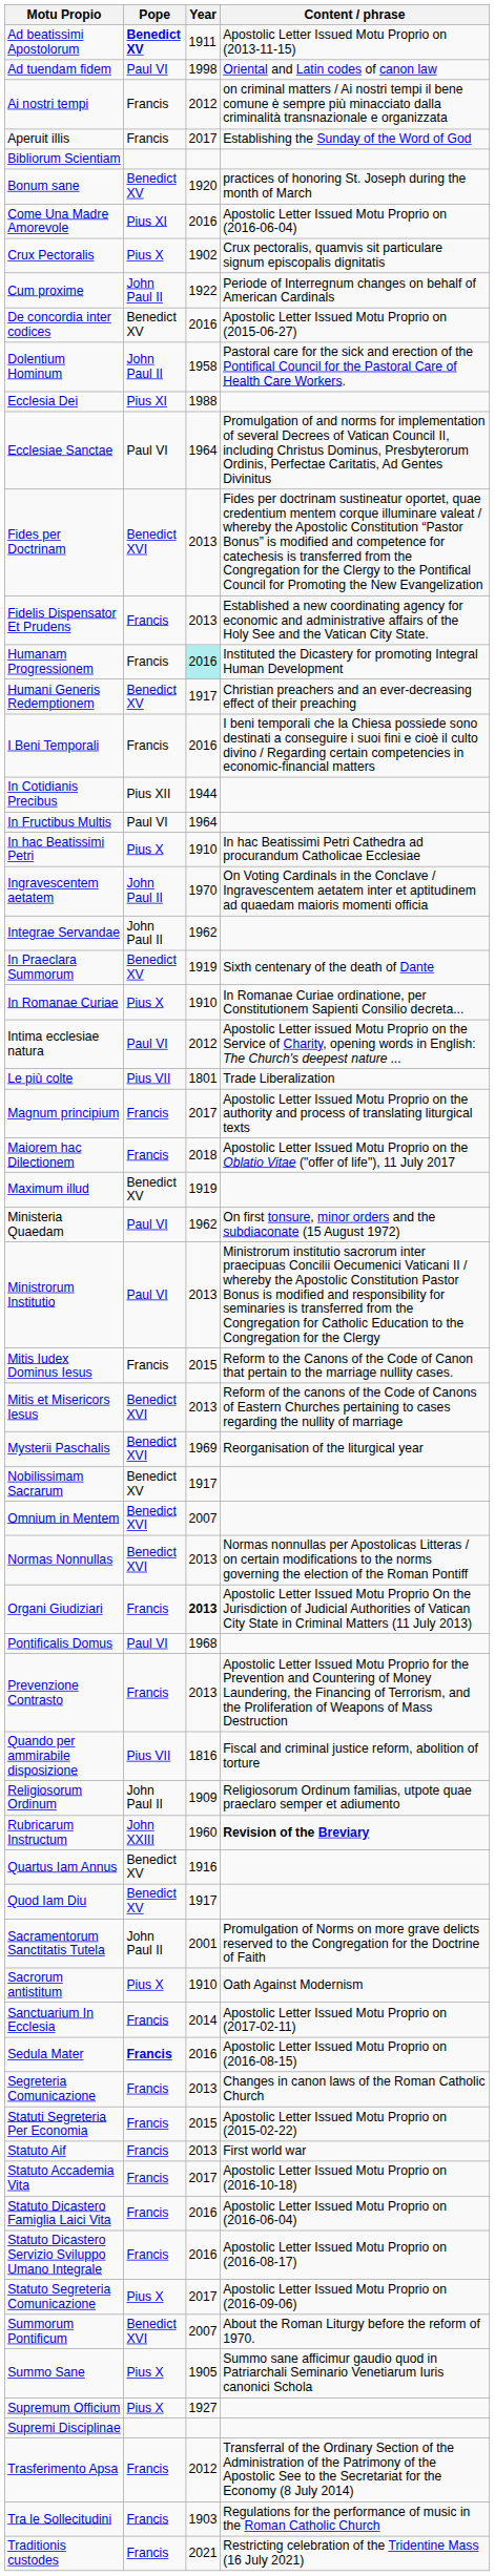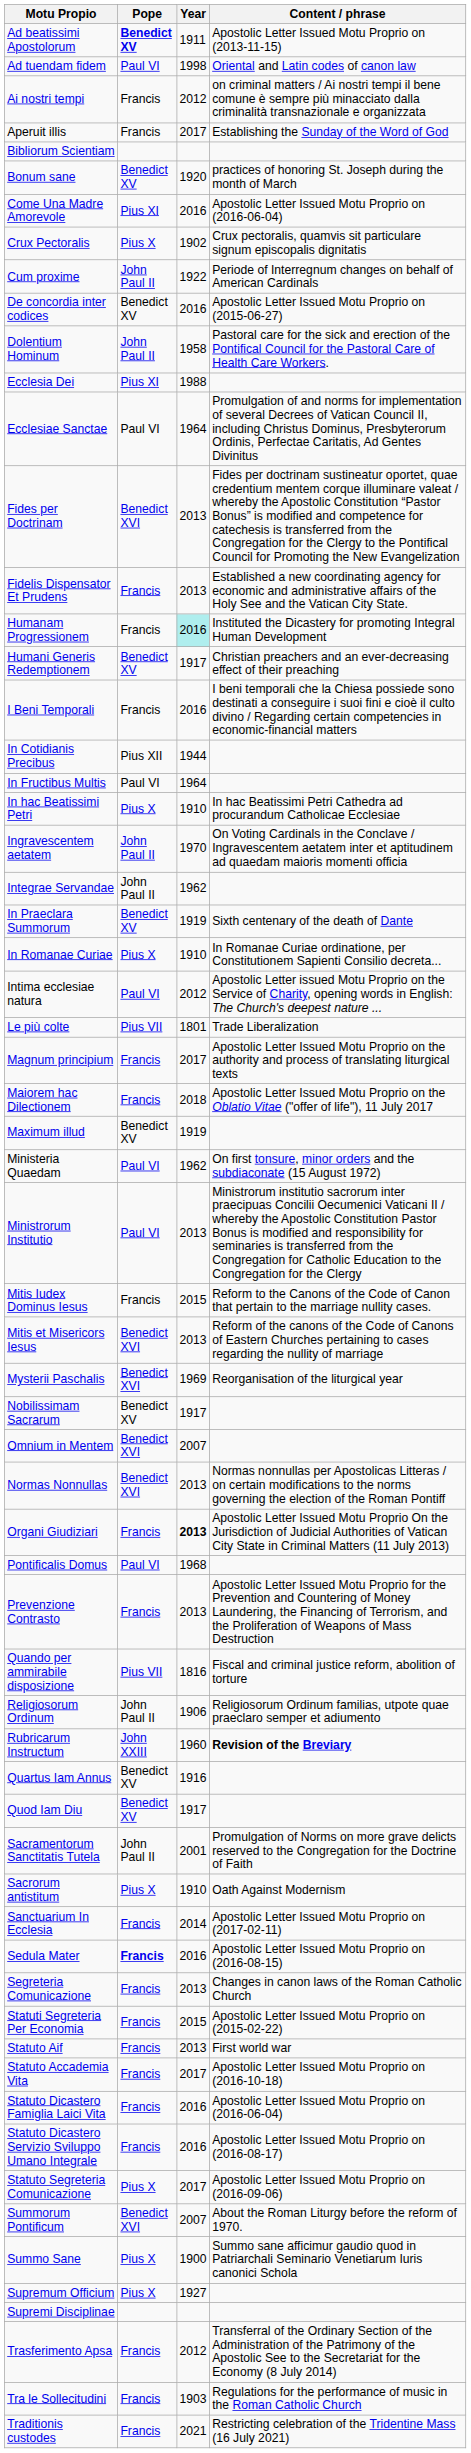 <table class="wikitable sortable">
 <tr>
 <th>Motu Propio</th>
 <th>Pope</th>
 <th>Year</th>
 <th>Content / phrase</th>
 </tr>
 <tr>
 <td><a href='#'>Ad beatissimi Apostolorum</a></td>
 <td><strong><a href='#'>Benedict XV</a></strong></td>
 <td>1911</td>
 <td>Apostolic Letter Issued Motu Proprio on (2013-11-15)</td>
 </tr>
 <tr>
 <td><a href='#'>Ad tuendam fidem</a></td>
 <td><a href='#'>Paul VI</a></td>
 <td>1998</td>
 <td><a href='#'>Oriental</a> and <a href='#'>Latin codes</a> of <a href='#'>canon law</a></td>
 </tr>
 <tr>
 <td><a href='#'>Ai nostri tempi </a></td>
 <td>Francis</td>
 <td>2012</td>
 <td>on criminal matters / Ai nostri tempi il bene comune è sempre più minacciato dalla criminalità transnazionale e organizzata</td>
 </tr>
 <tr>
 <td>Aperuit illis</td>
 <td>Francis</td>
 <td>2017</td>
 <td>Establishing the <a href='#'>Sunday of the Word of God</a></td>
 </tr>
 <tr>
 <td><a href='#'>Bibliorum Scientiam</a></td>
 <td></td>
 <td></td>
 <td></td>
 </tr>
 <tr>
 <td><a href='#'>Bonum sane</a></td>
 <td><a href='#'>Benedict XV</a></td>
 <td>1920</td>
 <td>practices of honoring St. Joseph during the month of March</td>
 </tr>
 <tr>
 <td><a href='#'>Come Una Madre Amorevole</a></td>
 <td><a href='#'>Pius XI</a></td>
 <td>2016</td>
 <td>Apostolic Letter Issued Motu Proprio on (2016-06-04)</td>
 </tr>
 <tr>
 <td><a href='#'>Crux Pectoralis</a></td>
 <td><a href='#'>Pius X</a></td>
 <td>1902</td>
 <td>Crux pectoralis, quamvis sit particulare signum episcopalis dignitatis</td>
 </tr>
 <tr>
 <td><a href='#'>Cum proxime</a></td>
 <td><a href='#'>John Paul II</a></td>
 <td>1922</td>
 <td>Periode of Interregnum changes on behalf of American Cardinals</td>
 </tr>
 <tr>
 <td><a href='#'>De concordia inter codices</a></td>
 <td>Benedict XV</td>
 <td>2016</td>
 <td>Apostolic Letter Issued Motu Proprio on (2015-06-27)</td>
 </tr>
 <tr>
 <td><a href='#'>Dolentium Hominum</a></td>
 <td><a href='#'>John Paul II</a></td>
 <td>1958</td>
 <td>Pastoral care for the sick and erection of the <a href='#'>Pontifical Council for the Pastoral Care of Health Care Workers</a>.</td>
 </tr>
 <tr>
 <td><a href='#'>Ecclesia Dei</a></td>
 <td><a href='#'>Pius XI</a></td>
 <td>1988</td>
 <td></td>
 </tr>
 <tr>
 <td><a href='#'>Ecclesiae Sanctae</a></td>
 <td>Paul VI</td>
 <td>1964</td>
 <td>Promulgation of and norms for implementation of several Decrees of Vatican Council II, including Christus Dominus, Presbyterorum Ordinis, Perfectae Caritatis, Ad Gentes Divinitus </td>
 </tr>
 <tr>
 <td><a href='#'>Fides per Doctrinam</a></td>
 <td><a href='#'>Benedict XVI</a></td>
 <td>2013</td>
 <td>Fides per doctrinam sustineatur oportet, quae credentium mentem corque illuminare valeat / whereby the Apostolic Constitution “Pastor Bonus” is modified and competence for catechesis is transferred from the Congregation for the Clergy to the Pontifical Council for Promoting the New Evangelization</td>
 </tr>
 <tr>
 <td><a href='#'>Fidelis Dispensator Et Prudens</a></td>
 <td><a href='#'>Francis</a></td>
 <td>2013</td>
 <td>Established a new coordinating agency for economic and administrative affairs of the Holy See and the Vatican City State.</td>
 </tr>
 <tr>
 <td><a href='#'>Humanam Progressionem</a></td>
 <td>Francis</td>
 <td style="background: paleturquoise;">2016</td>
 <td>Instituted the Dicastery for promoting Integral Human Development</td>
 </tr>
 <tr>
 <td><a href='#'>Humani Generis Redemptionem</a></td>
 <td><a href='#'>Benedict XV</a></td>
 <td>1917</td>
 <td>Christian preachers and an ever-decreasing effect of their preaching</td>
 </tr>
 <tr>
 <td><a href='#'>I Beni Temporali</a></td>
 <td>Francis</td>
 <td>2016</td>
 <td>I beni temporali che la Chiesa possiede sono destinati a conseguire i suoi fini e cioè il culto divino / Regarding certain competencies in economic-financial matters</td>
 </tr>
 <tr>
 <td><a href='#'>In Cotidianis Precibus</a></td>
 <td>Pius XII</td>
 <td>1944</td>
 <td></td>
 </tr>
 <tr>
 <td><a href='#'>In Fructibus Multis</a></td>
 <td>Paul VI</td>
 <td>1964</td>
 <td></td>
 </tr>
 <tr>
 <td><a href='#'>In hac Beatissimi Petri</a></td>
 <td><a href='#'>Pius X</a></td>
 <td>1910</td>
 <td>In hac Beatissimi Petri Cathedra ad procurandum Catholicae Ecclesiae</td>
 </tr>
 <tr>
 <td><a href='#'>Ingravescentem aetatem</a></td>
 <td><a href='#'>John Paul II</a></td>
 <td>1970</td>
 <td>On Voting Cardinals in the Conclave / Ingravescentem aetatem inter et aptitudinem ad quaedam maioris momenti officia</td>
 </tr>
 <tr>
 <td><a href='#'>Integrae Servandae</a></td>
 <td>John Paul II</td>
 <td>1962</td>
 <td></td>
 </tr>
 <tr>
 <td><a href='#'>In Praeclara Summorum</a></td>
 <td><a href='#'>Benedict XV</a></td>
 <td>1919</td>
 <td>Sixth centenary of the death of <a href='#'>Dante</a></td>
 </tr>
 <tr>
 <td><a href='#'>In Romanae Curiae</a></td>
 <td><a href='#'>Pius X</a></td>
 <td>1910</td>
 <td>In Romanae Curiae ordinatione, per Constitutionem Sapienti Consilio decreta...</td>
 </tr>
 <tr>
 <td>Intima ecclesiae natura</td>
 <td><a href='#'>Paul VI</a></td>
 <td>2012</td>
 <td>Apostolic Letter issued Motu Proprio on the Service of <a href='#'>Charity</a>, opening words in English: <em>The Church's deepest nature ...</em></td>
 </tr>
 <tr>
 <td><a href='#'>Le più colte</a></td>
 <td><a href='#'>Pius VII</a></td>
 <td>1801</td>
 <td>Trade Liberalization</td>
 </tr>
 <tr>
 <td><a href='#'>Magnum principium</a></td>
 <td><a href='#'>Francis</a></td>
 <td>2017</td>
 <td>Apostolic Letter Issued Motu Proprio on the authority and process of translating liturgical texts </td>
 </tr>
 <tr>
 <td><a href='#'>Maiorem hac Dilectionem</a></td>
 <td><a href='#'>Francis</a></td>
 <td>2018</td>
 <td>Apostolic Letter Issued Motu Proprio on the <em><a href='#'>Oblatio Vitae</a></em> ("offer of life"), 11 July 2017 </td>
 </tr>
 <tr>
 <td><a href='#'>Maximum illud</a></td>
 <td>Benedict XV</td>
 <td>1919 </td>
 <td></td>
 </tr>
 <tr>
 <td>Ministeria Quaedam</td>
 <td><a href='#'>Paul VI</a></td>
 <td>1962</td>
 <td>On first <a href='#'>tonsure</a>, <a href='#'>minor orders</a> and the <a href='#'>subdiaconate</a> (15 August 1972) </td>
 </tr>
 <tr>
 <td><a href='#'>Ministrorum Institutio</a></td>
 <td><a href='#'>Paul VI</a></td>
 <td>2013</td>
 <td>Ministrorum institutio sacrorum inter praecipuas Concilii Oecumenici Vaticani II / whereby the Apostolic Constitution Pastor Bonus is modified and responsibility for seminaries is transferred from the Congregation for Catholic Education to the Congregation for the Clergy</td>
 </tr>
 <tr>
 <td><a href='#'>Mitis Iudex Dominus Iesus</a></td>
 <td>Francis</td>
 <td>2015</td>
 <td>Reform to the Canons of the Code of Canon that pertain to the marriage nullity cases.</td>
 </tr>
 <tr>
 <td><a href='#'>Mitis et Misericors Iesus</a></td>
 <td><a href='#'>Benedict XVI</a></td>
 <td>2013</td>
 <td>Reform of the canons of the Code of Canons of Eastern Churches pertaining to cases regarding the nullity of marriage</td>
 </tr>
 <tr>
 <td><a href='#'>Mysterii Paschalis</a></td>
 <td><a href='#'>Benedict XVI</a></td>
 <td>1969</td>
 <td>Reorganisation of the liturgical year</td>
 </tr>
 <tr>
 <td><a href='#'>Nobilissimam Sacrarum</a></td>
 <td>Benedict XV</td>
 <td>1917</td>
 <td></td>
 </tr>
 <tr>
 <td><a href='#'>Omnium in Mentem</a></td>
 <td><a href='#'>Benedict XVI</a></td>
 <td>2007</td>
 <td></td>
 </tr>
 <tr>
 <td><a href='#'>Normas Nonnullas</a></td>
 <td><a href='#'>Benedict XVI</a></td>
 <td>2013</td>
 <td>Normas nonnullas per Apostolicas Litteras / on certain modifications to the norms governing the election of the Roman Pontiff</td>
 </tr>
 <tr>
 <td><a href='#'>Organi Giudiziari</a></td>
 <td><a href='#'>Francis</a></td>
 <td><strong>2013</strong></td>
 <td>Apostolic Letter Issued Motu Proprio On the Jurisdiction of Judicial Authorities of Vatican City State in Criminal Matters (11 July 2013)</td>
 </tr>
 <tr>
 <td><a href='#'>Pontificalis Domus</a></td>
 <td><a href='#'>Paul VI</a></td>
 <td>1968</td>
 <td></td>
 </tr>
 <tr>
 <td><a href='#'>Prevenzione Contrasto</a></td>
 <td><a href='#'>Francis</a></td>
 <td>2013</td>
 <td>Apostolic Letter Issued Motu Proprio for the Prevention and Countering of Money Laundering, the Financing of Terrorism, and the Proliferation of Weapons of Mass Destruction</td>
 </tr>
 <tr>
 <td><a href='#'>Quando per ammirabile disposizione</a></td>
 <td><a href='#'>Pius VII</a></td>
 <td>1816</td>
 <td>Fiscal and criminal justice reform, abolition of torture</td>
 </tr>
 <tr>
 <td><a href='#'>Religiosorum Ordinum</a></td>
 <td>John Paul II</td>
-<td>1909</td>
+<td>1906</td>
 <td>Religiosorum Ordinum familias, utpote quae praeclaro semper et adiumento</td>
 </tr>
 <tr>
 <td><a href='#'>Rubricarum Instructum</a></td>
 <td><a href='#'>John XXIII</a></td>
 <td>1960</td>
 <td><strong>Revision of the <a href='#'>Breviary</a></strong></td>
 </tr>
 <tr>
 <td><a href='#'>Quartus Iam Annus</a></td>
 <td>Benedict XV</td>
 <td>1916 </td>
 <td></td>
 </tr>
 <tr>
 <td><a href='#'>Quod Iam Diu</a></td>
 <td><a href='#'>Benedict XV</a></td>
 <td>1917</td>
 <td></td>
 </tr>
 <tr>
 <td><a href='#'>Sacramentorum Sanctitatis Tutela</a></td>
 <td>John Paul II</td>
 <td>2001</td>
 <td>Promulgation of Norms on more grave delicts reserved to the Congregation for the Doctrine of Faith</td>
 </tr>
 <tr>
 <td><a href='#'>Sacrorum antistitum</a></td>
 <td><a href='#'>Pius X</a></td>
 <td>1910</td>
 <td>Oath Against Modernism</td>
 </tr>
 <tr>
 <td><a href='#'>Sanctuarium In Ecclesia</a></td>
 <td><a href='#'>Francis</a></td>
 <td>2014</td>
 <td>Apostolic Letter Issued Motu Proprio on (2017-02-11)</td>
 </tr>
 <tr>
 <td><a href='#'>Sedula Mater</a></td>
 <td><strong><a href='#'>Francis</a></strong></td>
 <td>2016</td>
 <td>Apostolic Letter Issued Motu Proprio on (2016-08-15)</td>
 </tr>
 <tr>
 <td><a href='#'>Segreteria Comunicazione</a></td>
 <td><a href='#'>Francis</a></td>
 <td>2013</td>
 <td>Changes in canon laws of the Roman Catholic Church</td>
 </tr>
 <tr>
 <td><a href='#'>Statuti Segreteria Per Economia</a></td>
 <td><a href='#'>Francis</a></td>
 <td>2015</td>
 <td>Apostolic Letter Issued Motu Proprio on (2015-02-22)</td>
 </tr>
 <tr>
 <td><a href='#'>Statuto Aif</a></td>
 <td><a href='#'>Francis</a></td>
 <td>2013</td>
 <td>First world war</td>
 </tr>
 <tr>
 <td><a href='#'>Statuto Accademia Vita</a></td>
 <td><a href='#'>Francis</a></td>
 <td>2017</td>
 <td>Apostolic Letter Issued Motu Proprio on (2016-10-18)</td>
 </tr>
 <tr>
 <td><a href='#'>Statuto Dicastero Famiglia Laici Vita</a></td>
 <td><a href='#'>Francis</a></td>
 <td>2016</td>
 <td>Apostolic Letter Issued Motu Proprio on (2016-06-04)</td>
 </tr>
 <tr>
 <td><a href='#'>Statuto Dicastero Servizio Sviluppo Umano Integrale</a></td>
 <td><a href='#'>Francis</a></td>
 <td>2016</td>
 <td>Apostolic Letter Issued Motu Proprio on (2016-08-17)</td>
 </tr>
 <tr>
 <td><a href='#'>Statuto Segreteria Comunicazione</a></td>
 <td><a href='#'>Pius X</a></td>
 <td>2017</td>
 <td>Apostolic Letter Issued Motu Proprio on (2016-09-06)</td>
 </tr>
 <tr>
 <td><a href='#'>Summorum Pontificum</a></td>
 <td><a href='#'>Benedict XVI</a></td>
 <td>2007</td>
 <td>About the Roman Liturgy before the reform of 1970.</td>
 </tr>
 <tr>
 <td><a href='#'>Summo Sane</a></td>
 <td><a href='#'>Pius X</a></td>
-<td>1905</td>
+<td>1900</td>
 <td>Summo sane afficimur gaudio quod in Patriarchali Seminario Venetiarum Iuris canonici Schola</td>
 </tr>
 <tr>
 <td><a href='#'>Supremum Officium</a></td>
 <td><a href='#'>Pius X</a></td>
 <td>1927</td>
 <td></td>
 </tr>
 <tr>
 <td><a href='#'>Supremi Disciplinae</a></td>
 <td></td>
 <td></td>
 <td></td>
 </tr>
 <tr>
 <td><a href='#'>Trasferimento Apsa</a></td>
 <td><a href='#'>Francis</a></td>
 <td>2012</td>
 <td>Transferral of the Ordinary Section of the Administration of the Patrimony of the Apostolic See to the Secretariat for the Economy (8 July 2014) </td>
 </tr>
 <tr>
 <td><a href='#'>Tra le Sollecitudini</a></td>
 <td><a href='#'>Francis</a></td>
 <td>1903</td>
 <td>Regulations for the performance of music in the <a href='#'>Roman Catholic Church</a></td>
 </tr>
 <tr>
 <td><a href='#'>Traditionis custodes</a></td>
 <td><a href='#'>Francis</a></td>
 <td>2021</td>
 <td>Restricting celebration of the <a href='#'>Tridentine Mass</a> (16 July 2021)</td>
 </tr>
 </table>
